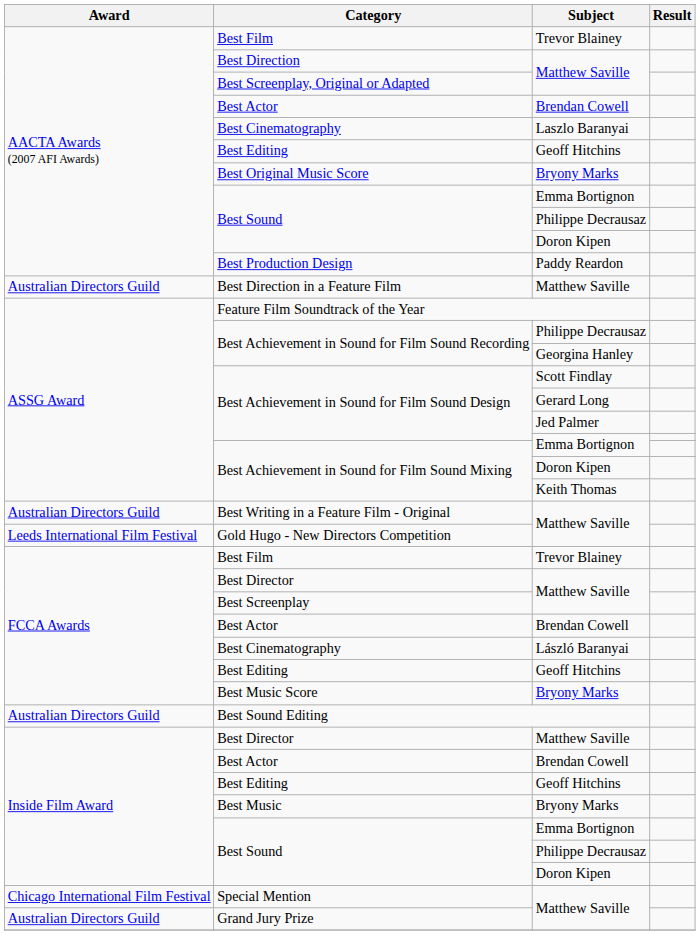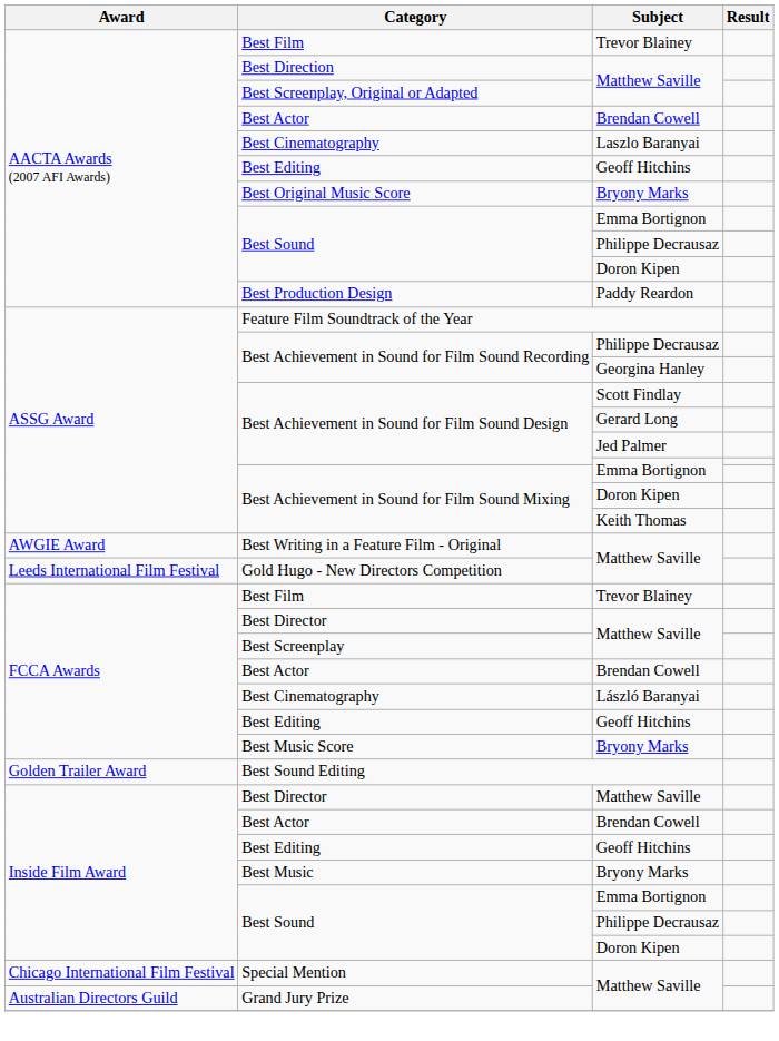 <table class="wikitable">
 <tr>
 <th>Award</th>
 <th>Category</th>
 <th>Subject</th>
 <th>Result</th>
 </tr>
 <tr>
 <td rowspan=11><a href='#'>AACTA Awards</a><br><small>(2007 AFI Awards)</small></td>
 <td><a href='#'>Best Film</a></td>
 <td>Trevor Blainey</td>
 <td></td>
 </tr>
 <tr>
 <td><a href='#'>Best Direction</a></td>
 <td rowspan=2><a href='#'>Matthew Saville</a></td>
 <td></td>
 </tr>
 <tr>
 <td><a href='#'>Best Screenplay, Original or Adapted</a></td>
 <td></td>
 </tr>
 <tr>
 <td><a href='#'>Best Actor</a></td>
 <td><a href='#'>Brendan Cowell</a></td>
 <td></td>
 </tr>
 <tr>
 <td><a href='#'>Best Cinematography</a></td>
 <td>Laszlo Baranyai</td>
 <td></td>
 </tr>
 <tr>
 <td><a href='#'>Best Editing</a></td>
 <td>Geoff Hitchins</td>
 <td></td>
 </tr>
 <tr>
 <td><a href='#'>Best Original Music Score</a></td>
 <td><a href='#'>Bryony Marks</a></td>
 <td></td>
 </tr>
 <tr>
 <td rowspan=3><a href='#'>Best Sound</a></td>
 <td>Emma Bortignon</td>
 <td></td>
 </tr>
 <tr>
 <td>Philippe Decrausaz</td>
 <td></td>
 </tr>
 <tr>
 <td>Doron Kipen</td>
 <td></td>
 </tr>
 <tr>
 <td><a href='#'>Best Production Design</a></td>
 <td>Paddy Reardon</td>
 <td></td>
 </tr>
 <tr>
-<td><a href='#'>Australian Directors Guild</a></td>
-<td>Best Direction in a Feature Film</td>
-<td>Matthew Saville</td>
-<td></td>
-</tr>
-<tr>
 <td rowspan=10><a href='#'>ASSG Award</a></td>
 <td colspan=2>Feature Film Soundtrack of the Year</td>
 <td></td>
 </tr>
 <tr>
 <td rowspan=2>Best Achievement in Sound for Film Sound Recording</td>
 <td>Philippe Decrausaz</td>
 <td></td>
 </tr>
 <tr>
 <td>Georgina Hanley</td>
 <td></td>
 </tr>
 <tr>
 <td rowspan=4>Best Achievement in Sound for Film Sound Design</td>
 <td>Scott Findlay</td>
 <td></td>
 </tr>
 <tr>
 <td>Gerard Long</td>
 <td></td>
 </tr>
 <tr>
 <td>Jed Palmer</td>
 <td></td>
 </tr>
 <tr>
 <td rowspan=2>Emma Bortignon</td>
 <td></td>
 </tr>
 <tr>
 <td rowspan=3>Best Achievement in Sound for Film Sound Mixing</td>
 <td></td>
 </tr>
 <tr>
 <td>Doron Kipen</td>
 <td></td>
 </tr>
 <tr>
 <td>Keith Thomas</td>
 <td></td>
 </tr>
 <tr>
-<td><a href='#'>Australian Directors Guild</a></td>
+<td><a href='#'>AWGIE Award</a></td>
 <td>Best Writing in a Feature Film - Original</td>
 <td rowspan=2>Matthew Saville</td>
 <td></td>
 </tr>
 <tr>
 <td><a href='#'>Leeds International Film Festival</a></td>
 <td>Gold Hugo - New Directors Competition</td>
 <td></td>
 </tr>
 <tr>
 <td rowspan=7><a href='#'>FCCA Awards</a></td>
 <td>Best Film</td>
 <td>Trevor Blainey</td>
 <td></td>
 </tr>
 <tr>
 <td>Best Director</td>
 <td rowspan=2>Matthew Saville</td>
 <td></td>
 </tr>
 <tr>
 <td>Best Screenplay</td>
 <td></td>
 </tr>
 <tr>
 <td>Best Actor</td>
 <td>Brendan Cowell</td>
 <td></td>
 </tr>
 <tr>
 <td>Best Cinematography</td>
 <td>László Baranyai</td>
 <td></td>
 </tr>
 <tr>
 <td>Best Editing</td>
 <td>Geoff Hitchins</td>
 <td></td>
 </tr>
 <tr>
 <td>Best Music Score</td>
 <td><a href='#'>Bryony Marks</a></td>
 <td></td>
 </tr>
 <tr>
-<td><a href='#'>Australian Directors Guild</a></td>
+<td><a href='#'>Golden Trailer Award</a></td>
 <td colspan=2>Best Sound Editing</td>
 <td></td>
 </tr>
 <tr>
 <td rowspan=7><a href='#'>Inside Film Award</a></td>
 <td>Best Director</td>
 <td>Matthew Saville</td>
 <td></td>
 </tr>
 <tr>
 <td>Best Actor</td>
 <td>Brendan Cowell</td>
 <td></td>
 </tr>
 <tr>
 <td>Best Editing</td>
 <td>Geoff Hitchins</td>
 <td></td>
 </tr>
 <tr>
 <td>Best Music</td>
 <td>Bryony Marks</td>
 <td></td>
 </tr>
 <tr>
 <td rowspan=3>Best Sound</td>
 <td>Emma Bortignon</td>
 <td></td>
 </tr>
 <tr>
 <td>Philippe Decrausaz</td>
 <td></td>
 </tr>
 <tr>
 <td>Doron Kipen</td>
 <td></td>
 </tr>
 <tr>
 <td><a href='#'>Chicago International Film Festival</a></td>
 <td>Special Mention</td>
 <td rowspan=2>Matthew Saville</td>
 <td></td>
 </tr>
 <tr>
 <td><a href='#'>Australian Directors Guild</a></td>
 <td>Grand Jury Prize</td>
 <td></td>
 </tr>
 <tr>
 </tr>
 </table>
